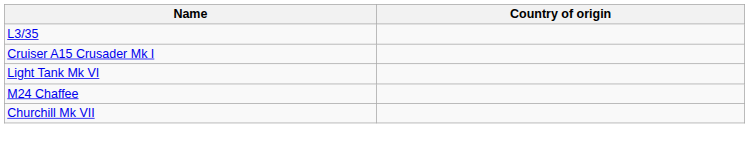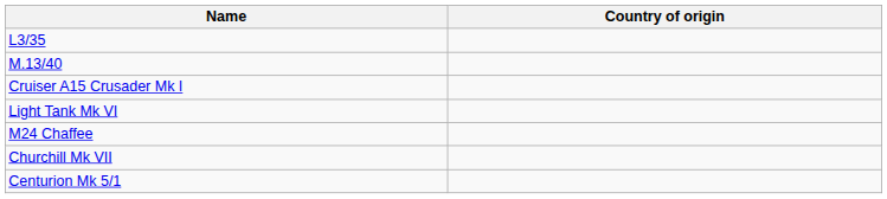 <table class=wikitable border="0" width="60%">
 <tr>
 <th width="5%">Name</th>
 <th width="5%">Country of origin</th>
 </tr>
 <tr>
 <td><a href='#'>L3/35</a></td>
+<td></td>
+</tr>
+<tr>
+<td><a href='#'>M.13/40</a></td>
 <td></td>
 </tr>
 <tr>
 <td><a href='#'>Cruiser A15 Crusader Mk I</a></td>
 <td></td>
 </tr>
 <tr>
 <td><a href='#'>Light Tank Mk VI</a></td>
 <td></td>
 </tr>
 <tr>
 <td><a href='#'>M24 Chaffee</a></td>
 <td></td>
 </tr>
 <tr>
 <td><a href='#'>Churchill Mk VII</a></td>
 <td></td>
 </tr>
+<tr>
+<td><a href='#'>Centurion Mk 5/1</a></td>
+<td></td>
+</tr>
 </table>
